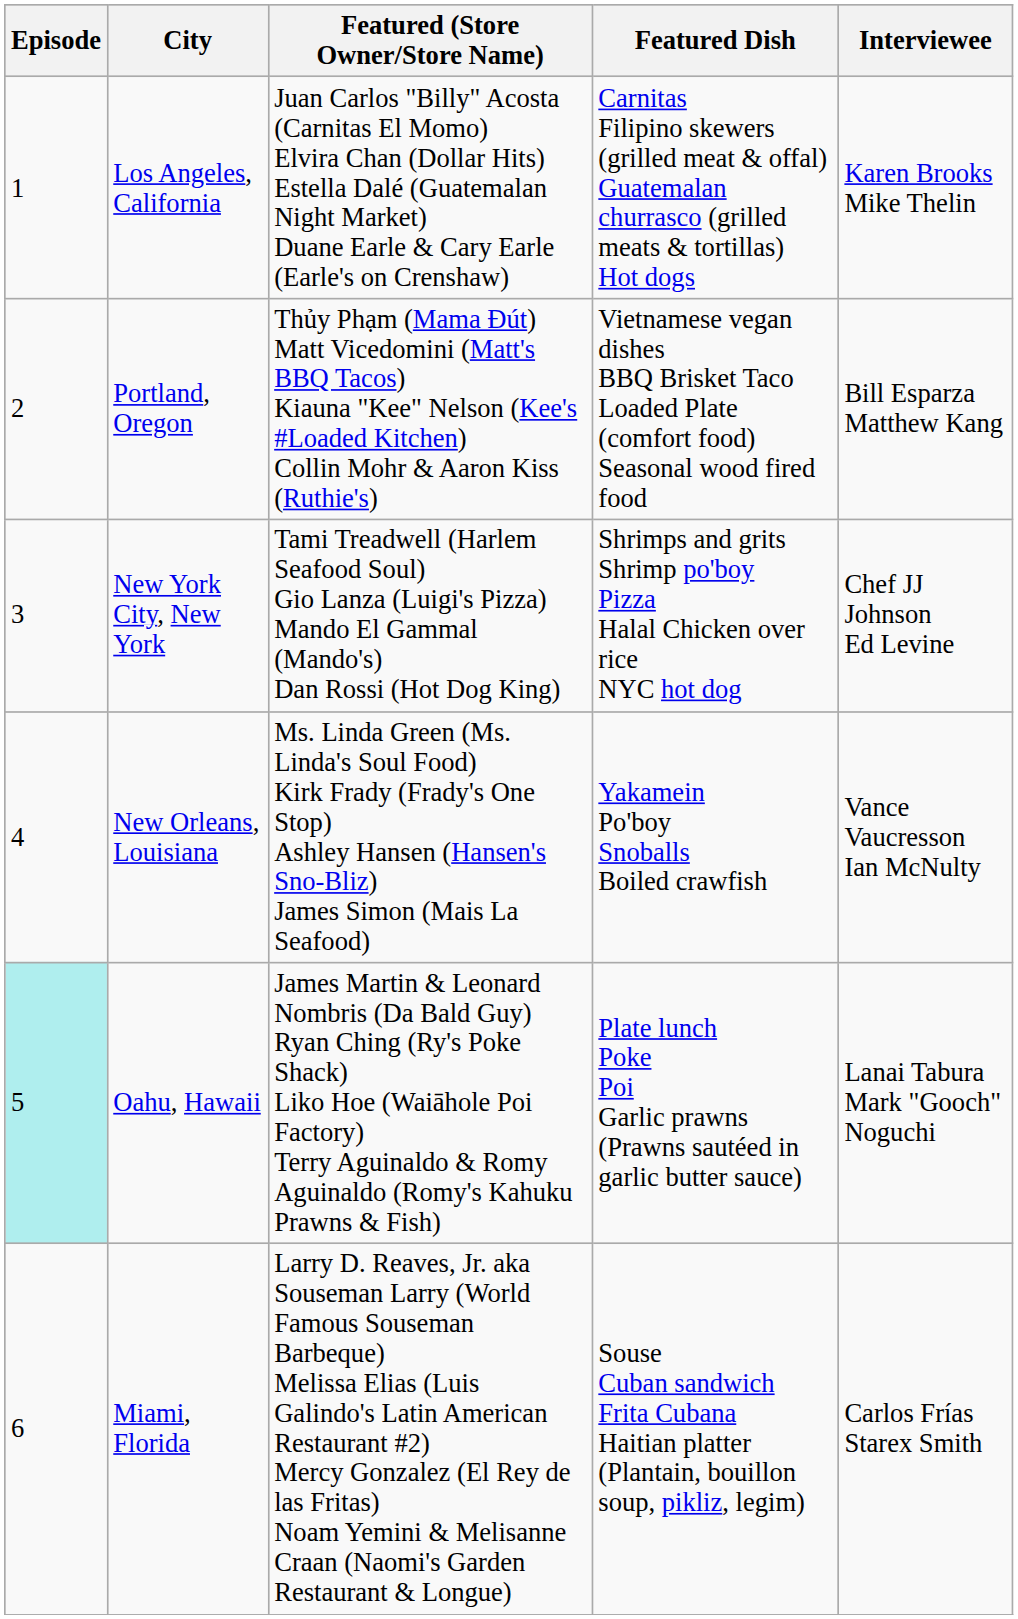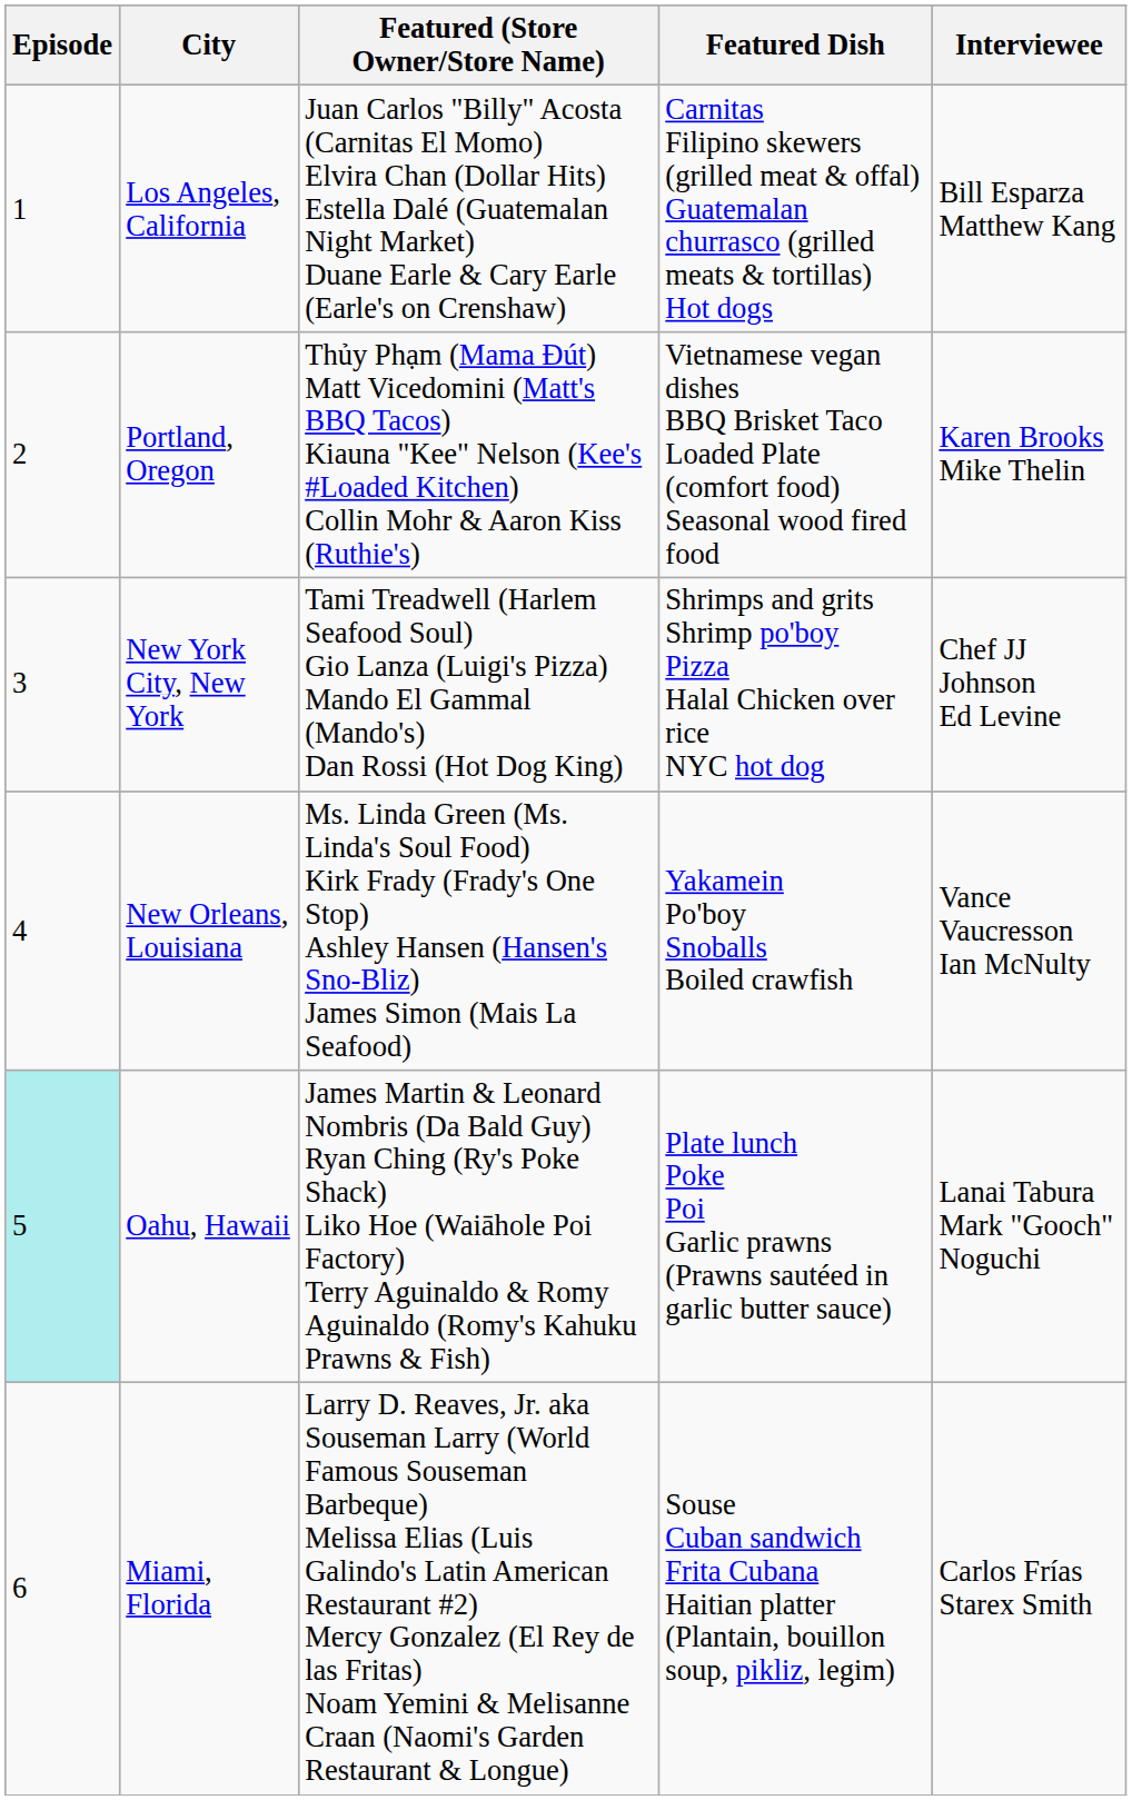 <table class="wikitable">
 <tr>
 <th>Episode</th>
 <th>City</th>
 <th>Featured (Store Owner/Store Name)</th>
 <th>Featured Dish</th>
 <th>Interviewee</th>
 </tr>
 <tr>
 <td>1</td>
 <td><a href='#'>Los Angeles</a>, <a href='#'>California</a></td>
 <td>Juan Carlos "Billy" Acosta (Carnitas El Momo)<br>Elvira Chan (Dollar Hits)<br>Estella Dalé (Guatemalan Night Market)<br>Duane Earle & Cary Earle (Earle's on Crenshaw)</td>
 <td><a href='#'>Carnitas</a><br>Filipino skewers (grilled meat & offal)<br><a href='#'>Guatemalan</a> <a href='#'>churrasco</a> (grilled meats & tortillas)<br><a href='#'>Hot dogs</a></td>
-<td><a href='#'>Karen Brooks</a><br>Mike Thelin</td>
+<td>Bill Esparza<br>Matthew Kang</td>
 </tr>
 <tr>
 <td>2</td>
 <td><a href='#'>Portland</a>, <a href='#'>Oregon</a></td>
 <td>Thủy Phạm (<a href='#'>Mama Đút</a>)<br>Matt Vicedomini (<a href='#'>Matt's BBQ Tacos</a>)<br>Kiauna "Kee" Nelson (<a href='#'>Kee's #Loaded Kitchen</a>)<br>Collin Mohr & Aaron Kiss (<a href='#'>Ruthie's</a>)</td>
 <td>Vietnamese vegan dishes<br>BBQ Brisket Taco<br>Loaded Plate (comfort food)<br>Seasonal wood fired food</td>
-<td>Bill Esparza<br>Matthew Kang</td>
+<td><a href='#'>Karen Brooks</a><br>Mike Thelin</td>
 </tr>
 <tr>
 <td>3</td>
 <td><a href='#'>New York City</a>, <a href='#'>New York</a></td>
 <td>Tami Treadwell (Harlem Seafood Soul)<br>Gio Lanza (Luigi's Pizza)<br>Mando El Gammal (Mando's)<br>Dan Rossi (Hot Dog King)</td>
 <td>Shrimps and grits<br>Shrimp <a href='#'>po'boy</a><br><a href='#'>Pizza</a><br>Halal Chicken over rice<br>NYC <a href='#'>hot dog</a></td>
 <td>Chef JJ Johnson<br>Ed Levine</td>
 </tr>
 <tr>
 <td>4</td>
 <td><a href='#'>New Orleans</a>, <a href='#'>Louisiana</a></td>
 <td>Ms. Linda Green (Ms. Linda's Soul Food)<br>Kirk Frady (Frady's One Stop)<br>Ashley Hansen (<a href='#'>Hansen's Sno-Bliz</a>)<br>James Simon (Mais La Seafood)</td>
 <td><a href='#'>Yakamein</a><br>Po'boy<br><a href='#'>Snoballs</a><br>Boiled crawfish</td>
 <td>Vance Vaucresson<br>Ian McNulty</td>
 </tr>
 <tr>
 <td style="background: paleturquoise;">5</td>
 <td><a href='#'>Oahu</a>, <a href='#'>Hawaii</a></td>
 <td>James Martin & Leonard Nombris (Da Bald Guy)<br>Ryan Ching (Ry's Poke Shack)<br>Liko Hoe (Waiāhole Poi Factory)<br>Terry Aguinaldo & Romy Aguinaldo (Romy's Kahuku Prawns & Fish)</td>
 <td><a href='#'>Plate lunch</a><br><a href='#'>Poke</a><br><a href='#'>Poi</a><br>Garlic prawns (Prawns sautéed in garlic butter sauce)</td>
 <td>Lanai Tabura<br>Mark "Gooch" Noguchi</td>
 </tr>
 <tr>
 <td>6</td>
 <td><a href='#'>Miami</a>, <a href='#'>Florida</a></td>
 <td>Larry D. Reaves, Jr. aka Souseman Larry (World Famous Souseman Barbeque)<br>Melissa Elias (Luis Galindo's Latin American Restaurant #2)<br>Mercy Gonzalez (El Rey de las Fritas)<br>Noam Yemini & Melisanne Craan (Naomi's Garden Restaurant & Longue)</td>
 <td>Souse<br><a href='#'>Cuban sandwich</a><br><a href='#'>Frita Cubana</a><br>Haitian platter (Plantain, bouillon soup, <a href='#'>pikliz</a>, legim)</td>
 <td>Carlos Frías<br>Starex Smith</td>
 </tr>
 <tr>
 </tr>
 </table>
